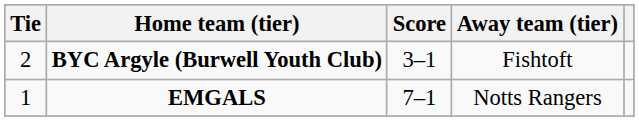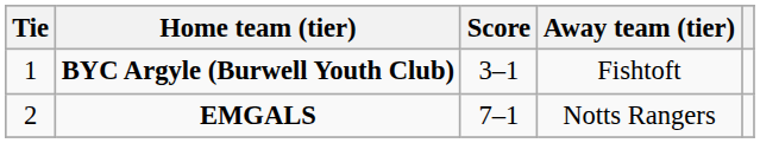 <table class="wikitable" style="text-align:center; font-size:85%">
 <tr>
 <th>Tie</th>
 <th>Home team (tier)</th>
 <th>Score</th>
 <th>Away team (tier)</th>
 <th></th>
 </tr>
 <tr>
-<td align="center">2</td>
+<td align="center">1</td>
 <td><strong>BYC Argyle (Burwell Youth Club)</strong></td>
 <td align="center">3–1</td>
 <td>Fishtoft</td>
 <td></td>
 </tr>
 <tr>
-<td align="center">1</td>
+<td align="center">2</td>
 <td><strong>EMGALS</strong></td>
 <td align="center">7–1</td>
 <td>Notts Rangers</td>
 <td></td>
 </tr>
 </table>
